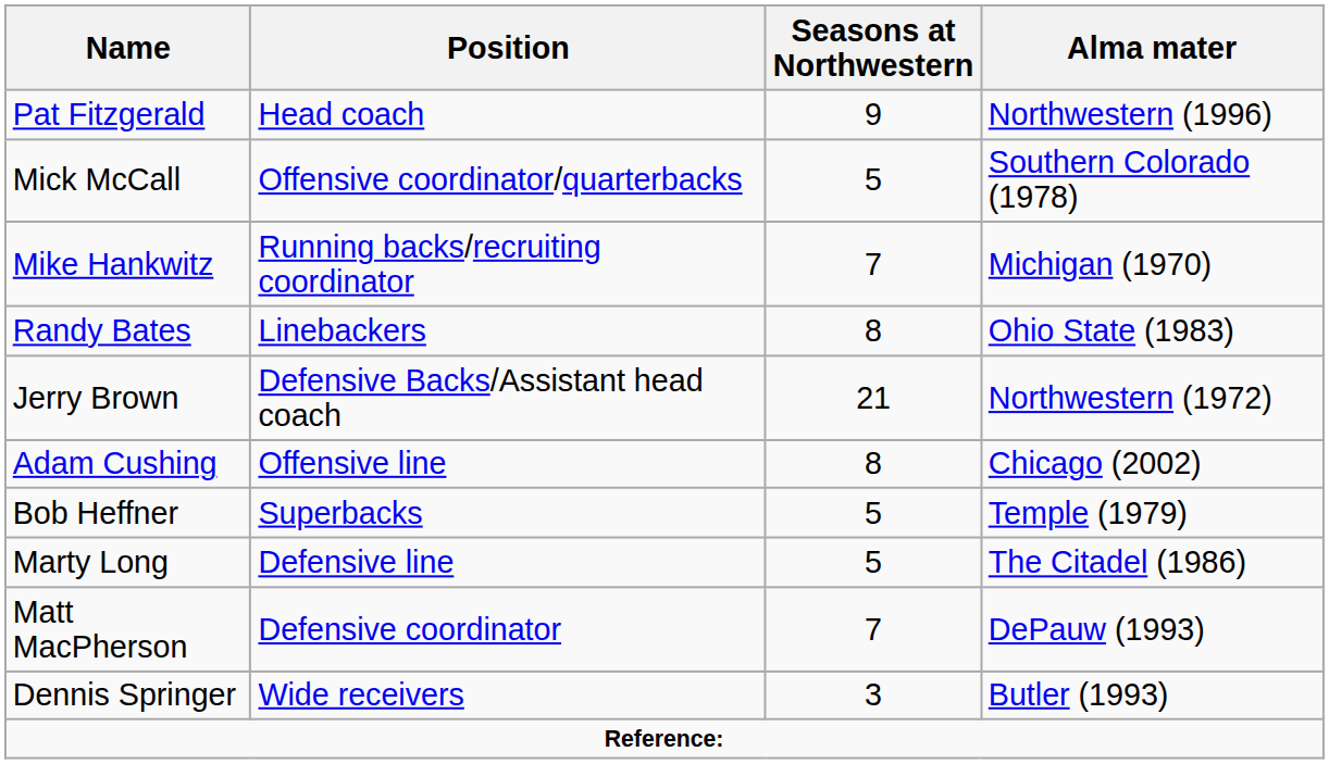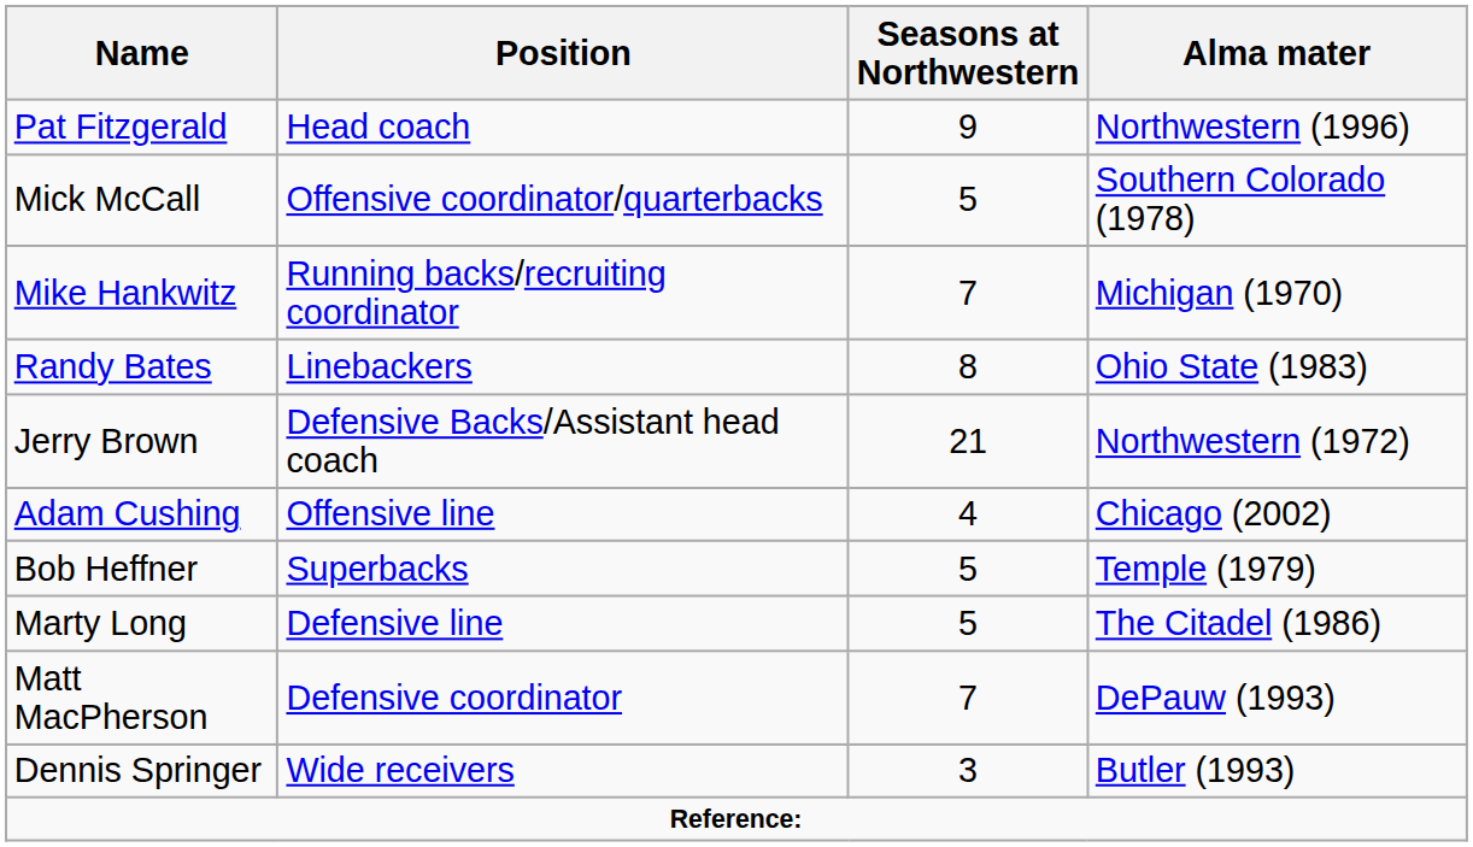 <table class="wikitable" border="1" style="font-size:90%;">
 <tr>
 <th>Name</th>
 <th>Position</th>
 <th>Seasons at<br>Northwestern</th>
 <th>Alma mater</th>
 </tr>
 <tr>
 <td><a href='#'>Pat Fitzgerald</a></td>
 <td><a href='#'>Head coach</a></td>
 <td align=center>9</td>
 <td><a href='#'>Northwestern</a> (1996)</td>
 </tr>
 <tr>
 <td>Mick McCall</td>
 <td><a href='#'>Offensive coordinator</a>/<a href='#'>quarterbacks</a></td>
 <td align=center>5</td>
 <td><a href='#'>Southern Colorado</a> (1978)</td>
 </tr>
 <tr>
 <td><a href='#'>Mike Hankwitz</a></td>
 <td><a href='#'>Running backs</a>/<a href='#'>recruiting coordinator</a></td>
 <td align=center>7</td>
 <td><a href='#'>Michigan</a> (1970)</td>
 </tr>
 <tr>
 <td><a href='#'>Randy Bates</a></td>
 <td><a href='#'>Linebackers</a></td>
 <td align=center>8</td>
 <td><a href='#'>Ohio State</a> (1983)</td>
 </tr>
 <tr>
 <td>Jerry Brown</td>
 <td><a href='#'>Defensive Backs</a>/Assistant head coach</td>
 <td align=center>21</td>
 <td><a href='#'>Northwestern</a> (1972)</td>
 </tr>
 <tr>
 <td><a href='#'>Adam Cushing</a></td>
 <td><a href='#'>Offensive line</a></td>
-<td align=center>8</td>
+<td align=center>4</td>
 <td><a href='#'>Chicago</a> (2002)</td>
 </tr>
 <tr>
 <td>Bob Heffner</td>
 <td><a href='#'>Superbacks</a></td>
 <td align=center>5</td>
 <td><a href='#'>Temple</a> (1979)</td>
 </tr>
 <tr>
 <td>Marty Long</td>
 <td><a href='#'>Defensive line</a></td>
 <td align=center>5</td>
 <td><a href='#'>The Citadel</a> (1986)</td>
 </tr>
 <tr>
 <td>Matt MacPherson</td>
 <td><a href='#'>Defensive coordinator</a></td>
 <td align=center>7</td>
 <td><a href='#'>DePauw</a> (1993)</td>
 </tr>
 <tr>
 <td>Dennis Springer</td>
 <td><a href='#'>Wide receivers</a></td>
 <td align=center>3</td>
 <td><a href='#'>Butler</a> (1993)</td>
 </tr>
 <tr>
 <td colspan="4" style="font-size: 8pt" align="center"><strong>Reference:</strong></td>
 </tr>
 </table>
